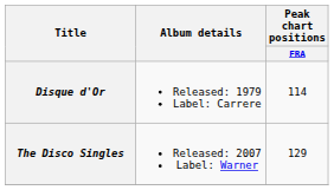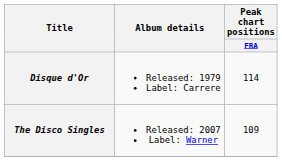 <table class="wikitable plainrowheaders" style="text-align:center;">
 <tr>
 <th rowspan="2" style="width:12em;">Title</th>
 <th rowspan="2" style="width:12em;">Album details</th>
 <th>Peak chart positions</th>
 </tr>
 <tr>
 <th scope="col" style="width:2.5em;font-size:85%"><a href='#'>FRA</a><br></th>
 </tr>
 <tr>
 <th scope="row"><em>Disque d'Or</em></th>
 <td><br><ul><li>Released: 1979</li><li>Label: Carrere</li></ul></td>
 <td>114</td>
 </tr>
 <tr>
 <th scope="row"><em>The Disco Singles</em></th>
 <td><br><ul><li>Released: 2007</li><li>Label: <a href='#'>Warner</a></li></ul></td>
-<td>129</td>
+<td>109</td>
 </tr>
 <tr>
 </tr>
 </table>
